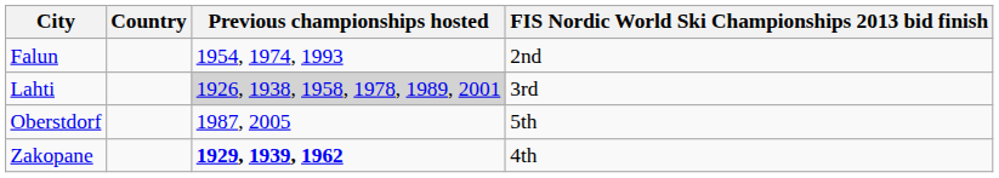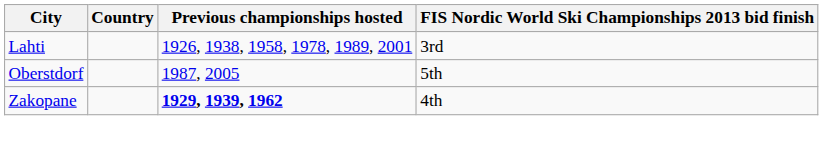 <table class="wikitable">
 <tr>
 <th>City</th>
 <th>Country</th>
 <th>Previous championships hosted</th>
 <th>FIS Nordic World Ski Championships 2013 bid finish</th>
 </tr>
 <tr>
-<td><a href='#'>Falun</a></td>
-<td></td>
-<td><a href='#'>1954</a>, <a href='#'>1974</a>, <a href='#'>1993</a></td>
-<td>2nd</td>
-</tr>
-<tr>
 <td><a href='#'>Lahti</a></td>
 <td></td>
-<td style="background: lightgrey;"><a href='#'>1926</a>, <a href='#'>1938</a>, <a href='#'>1958</a>, <a href='#'>1978</a>, <a href='#'>1989</a>, <a href='#'>2001</a></td>
+<td><a href='#'>1926</a>, <a href='#'>1938</a>, <a href='#'>1958</a>, <a href='#'>1978</a>, <a href='#'>1989</a>, <a href='#'>2001</a></td>
 <td>3rd</td>
 </tr>
 <tr>
 <td><a href='#'>Oberstdorf</a></td>
 <td></td>
 <td><a href='#'>1987</a>, <a href='#'>2005</a></td>
 <td>5th</td>
 </tr>
 <tr>
 <td><a href='#'>Zakopane</a></td>
 <td></td>
 <td><strong><a href='#'>1929</a>, <a href='#'>1939</a>, <a href='#'>1962</a></strong></td>
 <td>4th</td>
 </tr>
 </table>
